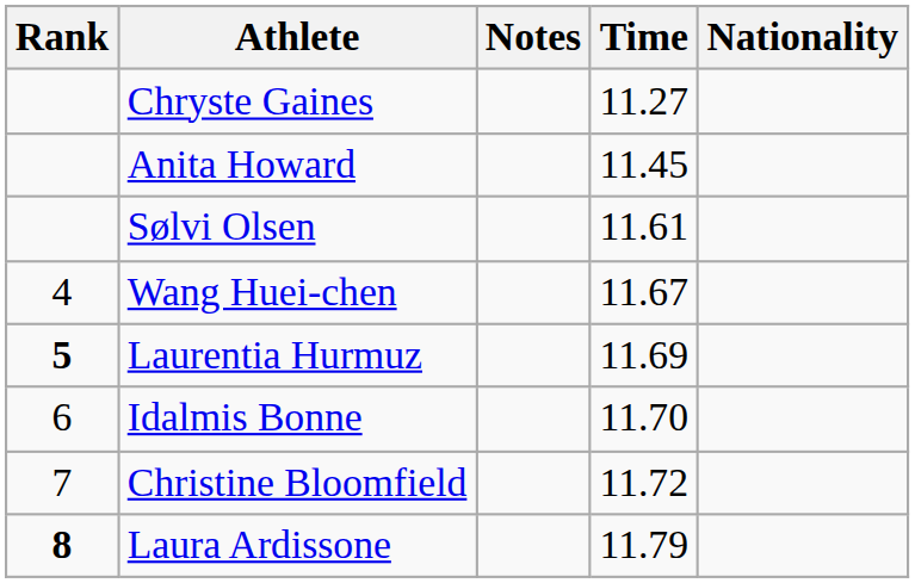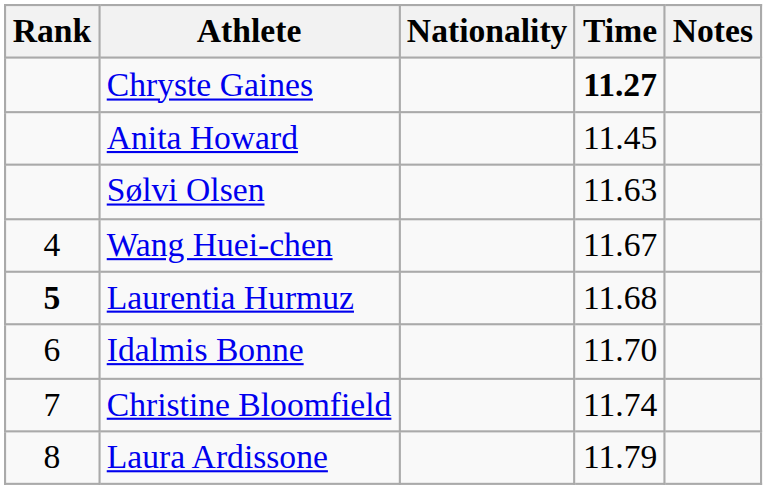 <table class="wikitable sortable" style="text-align:center">
 <tr>
 <th>Rank</th>
 <th>Athlete</th>
+<th>Nationality</th>
+<th>Time</th>
 <th>Notes</th>
-<th>Time</th>
-<th>Nationality</th>
 </tr>
 <tr>
 <td></td>
 <td align=left><a href='#'>Chryste Gaines</a></td>
+<td align=left></td>
+<td><strong>11.27</strong></td>
 <td></td>
-<td>11.27</td>
-<td align=left></td>
 </tr>
 <tr>
 <td></td>
 <td align=left><a href='#'>Anita Howard</a></td>
+<td align=left></td>
+<td>11.45</td>
 <td></td>
-<td>11.45</td>
-<td align=left></td>
 </tr>
 <tr>
 <td></td>
 <td align=left><a href='#'>Sølvi Olsen</a></td>
+<td align=left></td>
+<td>11.63</td>
 <td></td>
-<td>11.61</td>
-<td align=left></td>
 </tr>
 <tr>
 <td>4</td>
 <td align=left><a href='#'>Wang Huei-chen</a></td>
+<td align=left></td>
+<td>11.67</td>
 <td></td>
-<td>11.67</td>
-<td align=left></td>
 </tr>
 <tr>
 <td><strong>5</strong></td>
 <td align=left><a href='#'>Laurentia Hurmuz</a></td>
+<td align=left></td>
+<td>11.68</td>
 <td></td>
-<td>11.69</td>
-<td align=left></td>
 </tr>
 <tr>
 <td>6</td>
 <td align=left><a href='#'>Idalmis Bonne</a></td>
+<td align=left></td>
+<td>11.70</td>
 <td></td>
-<td>11.70</td>
-<td align=left></td>
 </tr>
 <tr>
 <td>7</td>
 <td align=left><a href='#'>Christine Bloomfield</a></td>
+<td align=left></td>
+<td>11.74</td>
 <td></td>
-<td>11.72</td>
-<td align=left></td>
 </tr>
 <tr>
-<td><strong>8</strong></td>
+<td>8</td>
 <td align=left><a href='#'>Laura Ardissone</a></td>
+<td align=left></td>
+<td>11.79</td>
 <td></td>
-<td>11.79</td>
-<td align=left></td>
 </tr>
 </table>
